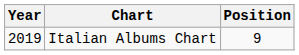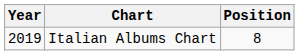 <table class="wikitable">
 <tr>
 <th>Year</th>
 <th>Chart</th>
 <th>Position</th>
 </tr>
 <tr>
 <td>2019</td>
 <td>Italian Albums Chart</td>
-<td align="center">9</td>
+<td align="center">8</td>
 </tr>
 </table>
